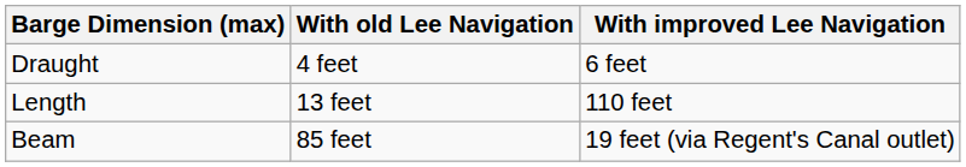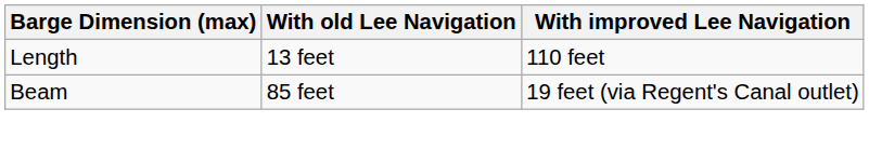 <table class="wikitable">
 <tr>
 <th>Barge Dimension (max)</th>
 <th>With old Lee Navigation</th>
 <th>With improved Lee Navigation</th>
-</tr>
-<tr>
-<td>Draught</td>
-<td>4 feet</td>
-<td>6 feet</td>
 </tr>
 <tr>
 <td>Length</td>
 <td>13 feet</td>
 <td>110 feet</td>
 </tr>
 <tr>
 <td>Beam</td>
 <td>85 feet</td>
 <td>19 feet (via Regent's Canal outlet)</td>
 </tr>
 </table>
